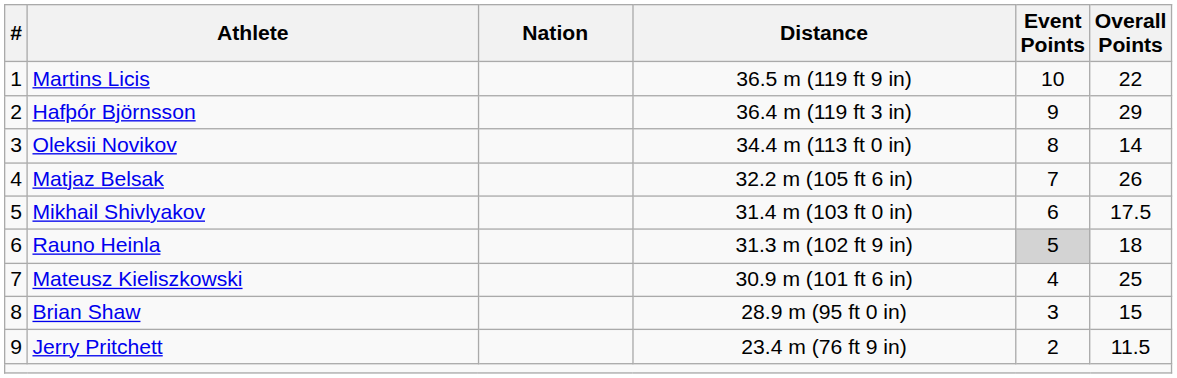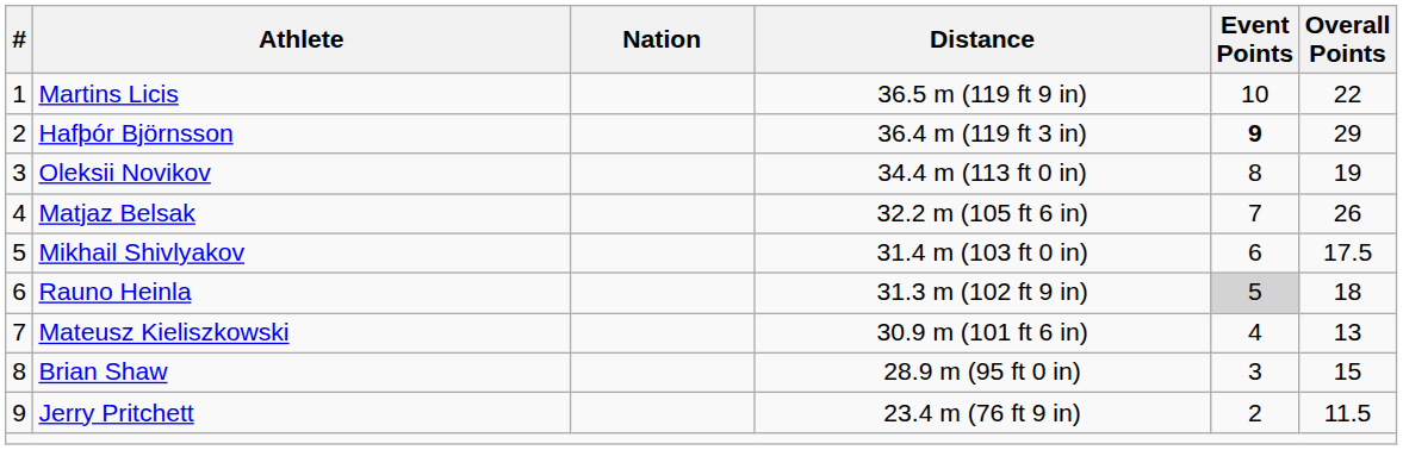 <table class="wikitable sortable" style="text-align:center;width: 70%;">
 <tr>
 <th scope="col" style="width: 10px;">#</th>
 <th scope="col">Athlete</th>
 <th scope="col">Nation</th>
 <th scope="col">Distance</th>
 <th scope="col" style="width: 10px;">Event Points</th>
 <th scope="col" style="width: 10px;">Overall Points</th>
 </tr>
 <tr>
 <td>1</td>
 <td align=left><a href='#'>Martins Licis</a></td>
 <td align=left></td>
 <td>36.5 m (119 ft 9 in)</td>
 <td>10</td>
 <td>22</td>
 </tr>
 <tr>
 <td>2</td>
 <td align=left><a href='#'>Hafþór Björnsson</a></td>
 <td align=left></td>
 <td>36.4 m (119 ft 3 in)</td>
-<td>9</td>
+<td><strong>9</strong></td>
 <td>29</td>
 </tr>
 <tr>
 <td>3</td>
 <td align=left><a href='#'>Oleksii Novikov</a></td>
 <td align=left></td>
 <td>34.4 m (113 ft 0 in)</td>
 <td>8</td>
-<td>14</td>
+<td>19</td>
 </tr>
 <tr>
 <td>4</td>
 <td align=left><a href='#'>Matjaz Belsak</a></td>
 <td align=left></td>
 <td>32.2 m (105 ft 6 in)</td>
 <td>7</td>
 <td>26</td>
 </tr>
 <tr>
 <td>5</td>
 <td align=left><a href='#'>Mikhail Shivlyakov</a></td>
 <td align=left></td>
 <td>31.4 m (103 ft 0 in)</td>
 <td>6</td>
 <td>17.5</td>
 </tr>
 <tr>
 <td>6</td>
 <td align=left><a href='#'>Rauno Heinla</a></td>
 <td align=left></td>
 <td>31.3 m (102 ft 9 in)</td>
 <td style="background: lightgrey;">5</td>
 <td>18</td>
 </tr>
 <tr>
 <td>7</td>
 <td align=left><a href='#'>Mateusz Kieliszkowski</a></td>
 <td align=left></td>
 <td>30.9 m (101 ft 6 in)</td>
 <td>4</td>
-<td>25</td>
+<td>13</td>
 </tr>
 <tr>
 <td>8</td>
 <td align=left><a href='#'>Brian Shaw</a></td>
 <td align=left></td>
 <td>28.9 m (95 ft 0 in)</td>
 <td>3</td>
 <td>15</td>
 </tr>
 <tr>
 <td>9</td>
 <td align=left><a href='#'>Jerry Pritchett</a></td>
 <td align=left></td>
 <td>23.4 m (76 ft 9 in)</td>
 <td>2</td>
 <td>11.5</td>
 </tr>
 <tr class="sortbottom">
 <td colspan="6"></td>
 </tr>
 </table>
